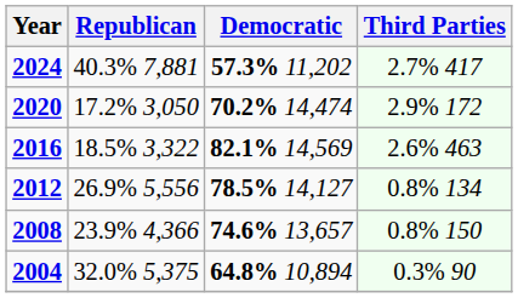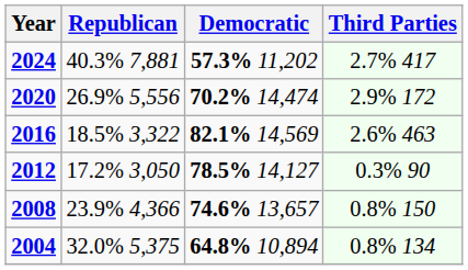 <table class="wikitable" style="float:right; font-size:95%;">
 <tr>
 <th>Year</th>
 <th><a href='#'>Republican</a></th>
 <th><a href='#'>Democratic</a></th>
 <th><a href='#'>Third Parties</a></th>
 </tr>
 <tr>
 <td style="text-align:center;" ><strong><a href='#'>2024</a></strong></td>
 <td style="text-align:center;" >40.3% <em>7,881</em></td>
 <td style="text-align:center;" ><strong>57.3%</strong>  <em>11,202</em></td>
 <td style="text-align:center; background:honeyDew;">2.7% <em>417</em></td>
 </tr>
 <tr>
 <td style="text-align:center;" ><strong><a href='#'>2020</a></strong></td>
-<td style="text-align:center;" >17.2% <em>3,050</em></td>
+<td style="text-align:center;" >26.9% <em>5,556</em></td>
 <td style="text-align:center;" ><strong>70.2%</strong>  <em>14,474</em></td>
 <td style="text-align:center; background:honeyDew;">2.9% <em>172</em></td>
 </tr>
 <tr>
 <td style="text-align:center;" ><strong><a href='#'>2016</a></strong></td>
 <td style="text-align:center;" >18.5% <em>3,322</em></td>
 <td style="text-align:center;" ><strong>82.1%</strong> <em>14,569</em></td>
 <td style="text-align:center; background:honeyDew;">2.6% <em>463</em></td>
 </tr>
 <tr>
 <td style="text-align:center;" ><strong><a href='#'>2012</a></strong></td>
-<td style="text-align:center;" >26.9% <em>5,556</em></td>
+<td style="text-align:center;" >17.2% <em>3,050</em></td>
 <td style="text-align:center;" ><strong>78.5%</strong> <em>14,127</em></td>
-<td style="text-align:center; background:honeyDew;">0.8% <em>134</em></td>
+<td style="text-align:center; background:honeyDew;">0.3% <em>90</em></td>
 </tr>
 <tr>
 <td style="text-align:center;" ><strong><a href='#'>2008</a></strong></td>
 <td style="text-align:center;" >23.9%  <em>4,366</em></td>
 <td style="text-align:center;" ><strong>74.6%</strong> <em>13,657</em></td>
 <td style="text-align:center; background:honeyDew;">0.8% <em>150</em></td>
 </tr>
 <tr>
 <td style="text-align:center;" ><strong><a href='#'>2004</a></strong></td>
 <td style="text-align:center;" >32.0% <em>5,375</em></td>
 <td style="text-align:center;" ><strong>64.8%</strong>   <em>10,894</em></td>
-<td style="text-align:center; background:honeyDew;">0.3% <em>90</em></td>
+<td style="text-align:center; background:honeyDew;">0.8% <em>134</em></td>
 </tr>
 <tr>
 </tr>
 </table>
